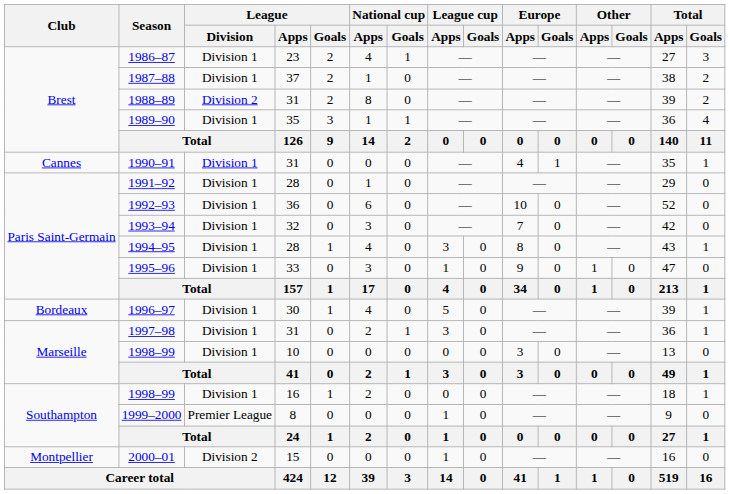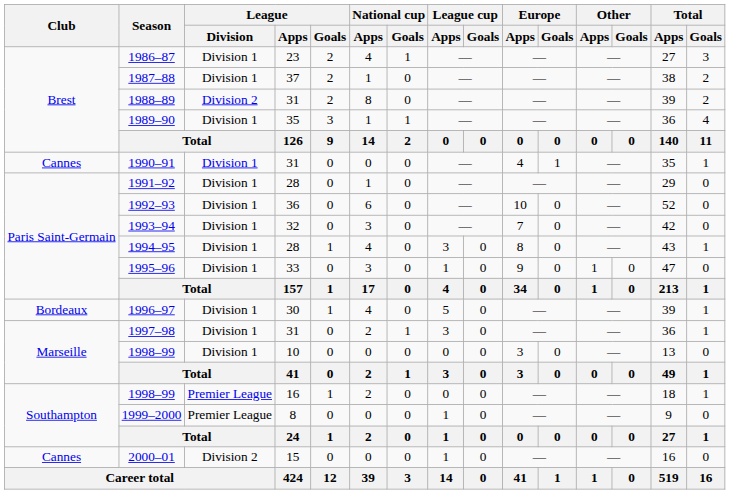 <table class=wikitable style=text-align:center>
 <tr>
 <th rowspan="2">Club</th>
 <th rowspan="2">Season</th>
 <th colspan="3">League</th>
 <th colspan="2">National cup</th>
 <th colspan="2">League cup</th>
 <th colspan="2">Europe</th>
 <th colspan="2">Other</th>
 <th colspan="2">Total</th>
 </tr>
 <tr>
 <th>Division</th>
 <th>Apps</th>
 <th>Goals</th>
 <th>Apps</th>
 <th>Goals</th>
 <th>Apps</th>
 <th>Goals</th>
 <th>Apps</th>
 <th>Goals</th>
 <th>Apps</th>
 <th>Goals</th>
 <th>Apps</th>
 <th>Goals</th>
 </tr>
 <tr>
 <td rowspan="5"><a href='#'>Brest</a></td>
 <td><a href='#'>1986–87</a></td>
 <td>Division 1</td>
 <td>23</td>
 <td>2</td>
 <td>4</td>
 <td>1</td>
 <td colspan="2">—</td>
 <td colspan="2">—</td>
 <td colspan="2">—</td>
 <td>27</td>
 <td>3</td>
 </tr>
 <tr>
 <td><a href='#'>1987–88</a></td>
 <td>Division 1</td>
 <td>37</td>
 <td>2</td>
 <td>1</td>
 <td>0</td>
 <td colspan="2">—</td>
 <td colspan="2">—</td>
 <td colspan="2">—</td>
 <td>38</td>
 <td>2</td>
 </tr>
 <tr>
 <td><a href='#'>1988–89</a></td>
 <td><a href='#'>Division 2</a></td>
 <td>31</td>
 <td>2</td>
 <td>8</td>
 <td>0</td>
 <td colspan="2">—</td>
 <td colspan="2">—</td>
 <td colspan="2">—</td>
 <td>39</td>
 <td>2</td>
 </tr>
 <tr>
 <td><a href='#'>1989–90</a></td>
 <td>Division 1</td>
 <td>35</td>
 <td>3</td>
 <td>1</td>
 <td>1</td>
 <td colspan="2">—</td>
 <td colspan="2">—</td>
 <td colspan="2">—</td>
 <td>36</td>
 <td>4</td>
 </tr>
 <tr>
 <th colspan="2">Total</th>
 <th>126</th>
 <th>9</th>
 <th>14</th>
 <th>2</th>
 <th>0</th>
 <th>0</th>
 <th>0</th>
 <th>0</th>
 <th>0</th>
 <th>0</th>
 <th>140</th>
 <th>11</th>
 </tr>
 <tr>
 <td><a href='#'>Cannes</a></td>
 <td><a href='#'>1990–91</a></td>
 <td><a href='#'>Division 1</a></td>
 <td>31</td>
 <td>0</td>
 <td>0</td>
 <td>0</td>
 <td colspan="2">—</td>
 <td>4</td>
 <td>1</td>
 <td colspan="2">—</td>
 <td>35</td>
 <td>1</td>
 </tr>
 <tr>
 <td rowspan="6"><a href='#'>Paris Saint-Germain</a></td>
 <td><a href='#'>1991–92</a></td>
 <td>Division 1</td>
 <td>28</td>
 <td>0</td>
 <td>1</td>
 <td>0</td>
 <td colspan="2">—</td>
 <td colspan="2">—</td>
 <td colspan="2">—</td>
 <td>29</td>
 <td>0</td>
 </tr>
 <tr>
 <td><a href='#'>1992–93</a></td>
 <td>Division 1</td>
 <td>36</td>
 <td>0</td>
 <td>6</td>
 <td>0</td>
 <td colspan="2">—</td>
 <td>10</td>
 <td>0</td>
 <td colspan="2">—</td>
 <td>52</td>
 <td>0</td>
 </tr>
 <tr>
 <td><a href='#'>1993–94</a></td>
 <td>Division 1</td>
 <td>32</td>
 <td>0</td>
 <td>3</td>
 <td>0</td>
 <td colspan="2">—</td>
 <td>7</td>
 <td>0</td>
 <td colspan="2">—</td>
 <td>42</td>
 <td>0</td>
 </tr>
 <tr>
 <td><a href='#'>1994–95</a></td>
 <td>Division 1</td>
 <td>28</td>
 <td>1</td>
 <td>4</td>
 <td>0</td>
 <td>3</td>
 <td>0</td>
 <td>8</td>
 <td>0</td>
 <td colspan="2">—</td>
 <td>43</td>
 <td>1</td>
 </tr>
 <tr>
 <td><a href='#'>1995–96</a></td>
 <td>Division 1</td>
 <td>33</td>
 <td>0</td>
 <td>3</td>
 <td>0</td>
 <td>1</td>
 <td>0</td>
 <td>9</td>
 <td>0</td>
 <td>1</td>
 <td>0</td>
 <td>47</td>
 <td>0</td>
 </tr>
 <tr>
 <th colspan="2">Total</th>
 <th>157</th>
 <th>1</th>
 <th>17</th>
 <th>0</th>
 <th>4</th>
 <th>0</th>
 <th>34</th>
 <th>0</th>
 <th>1</th>
 <th>0</th>
 <th>213</th>
 <th>1</th>
 </tr>
 <tr>
 <td><a href='#'>Bordeaux</a></td>
 <td><a href='#'>1996–97</a></td>
 <td>Division 1</td>
 <td>30</td>
 <td>1</td>
 <td>4</td>
 <td>0</td>
 <td>5</td>
 <td>0</td>
 <td colspan="2">—</td>
 <td colspan="2">—</td>
 <td>39</td>
 <td>1</td>
 </tr>
 <tr>
 <td rowspan="3"><a href='#'>Marseille</a></td>
 <td><a href='#'>1997–98</a></td>
 <td>Division 1</td>
 <td>31</td>
 <td>0</td>
 <td>2</td>
 <td>1</td>
 <td>3</td>
 <td>0</td>
 <td colspan="2">—</td>
 <td colspan="2">—</td>
 <td>36</td>
 <td>1</td>
 </tr>
 <tr>
 <td><a href='#'>1998–99</a></td>
 <td>Division 1</td>
 <td>10</td>
 <td>0</td>
 <td>0</td>
 <td>0</td>
 <td>0</td>
 <td>0</td>
 <td>3</td>
 <td>0</td>
 <td colspan="2">—</td>
 <td>13</td>
 <td>0</td>
 </tr>
 <tr>
 <th colspan="2">Total</th>
 <th>41</th>
 <th>0</th>
 <th>2</th>
 <th>1</th>
 <th>3</th>
 <th>0</th>
 <th>3</th>
 <th>0</th>
 <th>0</th>
 <th>0</th>
 <th>49</th>
 <th>1</th>
 </tr>
 <tr>
 <td rowspan="3"><a href='#'>Southampton</a></td>
 <td><a href='#'>1998–99</a></td>
-<td>Division 1</td>
+<td><a href='#'>Premier League</a></td>
 <td>16</td>
 <td>1</td>
 <td>2</td>
 <td>0</td>
 <td>0</td>
 <td>0</td>
 <td colspan="2">—</td>
 <td colspan="2">—</td>
 <td>18</td>
 <td>1</td>
 </tr>
 <tr>
 <td><a href='#'>1999–2000</a></td>
 <td>Premier League</td>
 <td>8</td>
 <td>0</td>
 <td>0</td>
 <td>0</td>
 <td>1</td>
 <td>0</td>
 <td colspan="2">—</td>
 <td colspan="2">—</td>
 <td>9</td>
 <td>0</td>
 </tr>
 <tr>
 <th colspan="2">Total</th>
 <th>24</th>
 <th>1</th>
 <th>2</th>
 <th>0</th>
 <th>1</th>
 <th>0</th>
 <th>0</th>
 <th>0</th>
 <th>0</th>
 <th>0</th>
 <th>27</th>
 <th>1</th>
 </tr>
 <tr>
-<td><a href='#'>Montpellier</a></td>
+<td><a href='#'>Cannes</a></td>
 <td><a href='#'>2000–01</a></td>
 <td>Division 2</td>
 <td>15</td>
 <td>0</td>
 <td>0</td>
 <td>0</td>
 <td>1</td>
 <td>0</td>
 <td colspan="2">—</td>
 <td colspan="2">—</td>
 <td>16</td>
 <td>0</td>
 </tr>
 <tr>
 <th colspan="3">Career total</th>
 <th>424</th>
 <th>12</th>
 <th>39</th>
 <th>3</th>
 <th>14</th>
 <th>0</th>
 <th>41</th>
 <th>1</th>
 <th>1</th>
 <th>0</th>
 <th>519</th>
 <th>16</th>
 </tr>
 </table>
